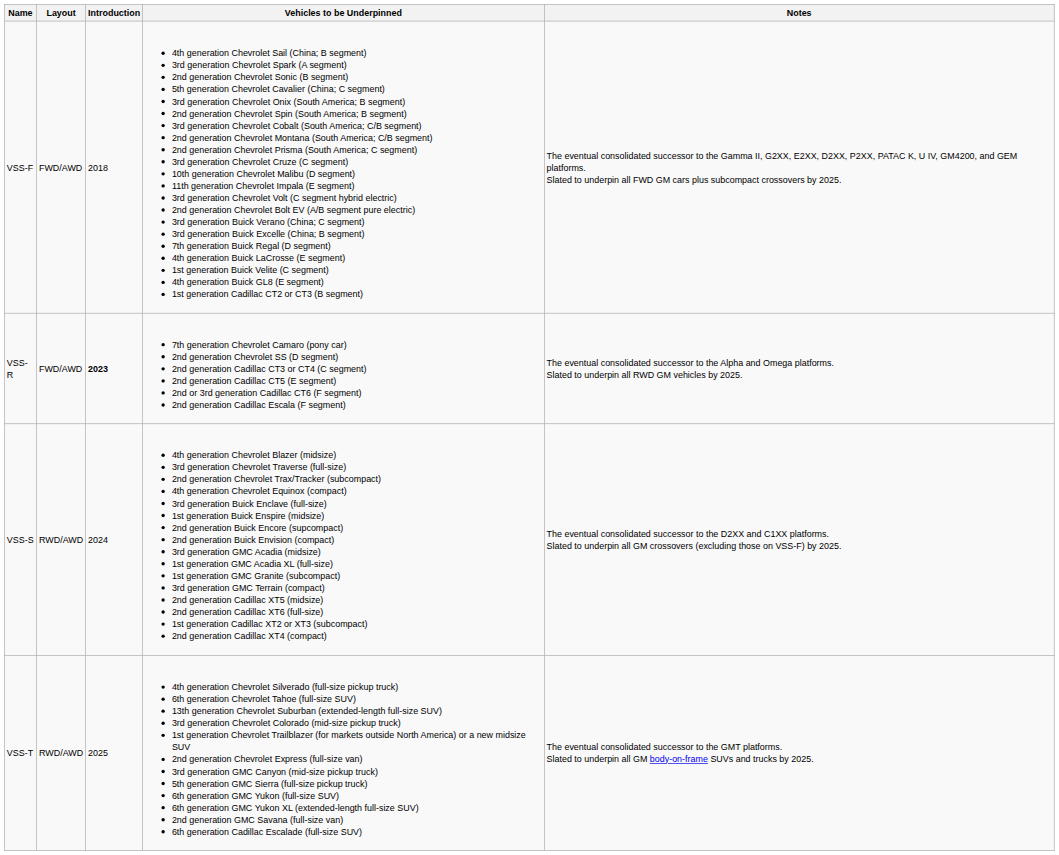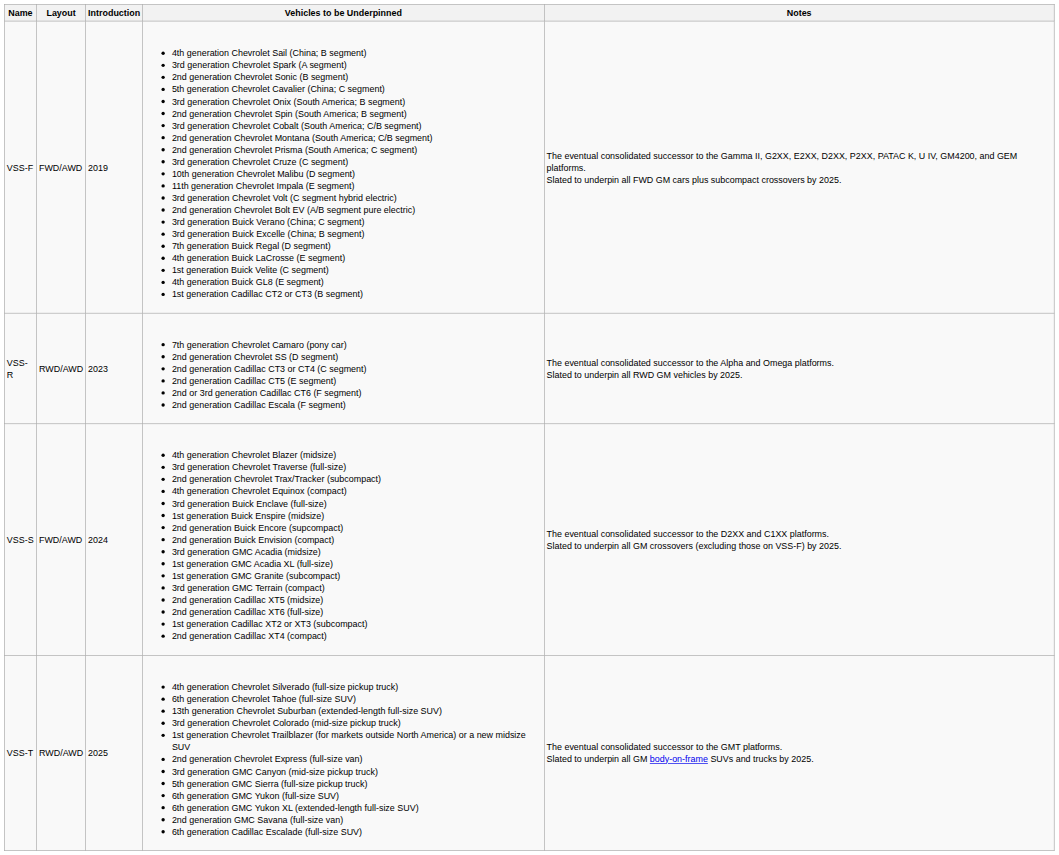 <table class="wikitable">
 <tr>
 <th><small>Name</small></th>
 <th><small>Layout</small></th>
 <th><small>Introduction</small></th>
 <th><small>Vehicles to be Underpinned</small></th>
 <th><small>Notes</small></th>
 </tr>
 <tr>
 <td><small>VSS-F</small></td>
 <td><small>FWD/AWD</small></td>
-<td><small>2018</small></td>
+<td><small>2019</small></td>
 <td><br><ul><li><small>4th generation Chevrolet Sail (China; B segment)</small></li><li><small>3rd generation Chevrolet Spark (A segment)</small></li><li><small>2nd generation Chevrolet Sonic (B segment)</small></li><li><small>5th generation Chevrolet Cavalier (China; C segment)</small></li><li><small>3rd generation Chevrolet Onix (South America; B segment)</small></li><li><small>2nd generation Chevrolet Spin (South America; B segment)</small></li><li><small>3rd generation Chevrolet Cobalt (South America; C/B segment)</small></li><li><small>2nd generation Chevrolet Montana (South America; C/B segment)</small></li><li><small>2nd generation Chevrolet Prisma (South America; C segment)</small></li><li><small>3rd generation Chevrolet Cruze (C segment)</small></li><li><small>10th generation Chevrolet Malibu (D segment)</small></li><li><small>11th generation Chevrolet Impala (E segment)</small></li><li><small>3rd generation Chevrolet Volt (C segment hybrid electric)</small></li><li><small>2nd generation Chevrolet Bolt EV (A/B segment pure electric)</small></li><li><small>3rd generation Buick Verano (China; C segment)</small></li><li><small>3rd generation Buick Excelle (China; B segment)</small></li><li><small>7th generation Buick Regal (D segment)</small></li><li><small>4th generation Buick LaCrosse (E segment)</small></li><li><small>1st generation Buick Velite (C segment)</small></li><li><small>4th generation Buick GL8 (E segment)</small></li><li><small>1st generation Cadillac CT2 or CT3 (B segment)</small></li></ul></td>
 <td><small>The eventual consolidated successor to the Gamma II, G2XX, E2XX, D2XX, P2XX, PATAC K, U IV, GM4200, and GEM platforms.</small><br><small>Slated to underpin all FWD GM cars plus subcompact crossovers by 2025.</small></td>
 </tr>
 <tr>
 <td><small>VSS-R</small></td>
-<td><small>FWD/AWD</small></td>
-<td><strong><small>2023</small></strong></td>
+<td><small>RWD/AWD</small></td>
+<td><small>2023</small></td>
 <td><br><ul><li><small>7th generation Chevrolet Camaro (pony car)</small></li><li><small>2nd generation Chevrolet SS (D segment)</small></li><li><small>2nd generation Cadillac CT3 or CT4 (C segment)</small></li><li><small>2nd generation Cadillac CT5 (E segment)</small></li><li><small>2nd or 3rd generation Cadillac CT6 (F segment)</small></li><li><small>2nd generation Cadillac Escala (F segment)</small></li></ul></td>
 <td><small>The eventual consolidated successor to the Alpha and Omega platforms.</small><br><small>Slated to underpin all RWD GM vehicles by 2025.</small></td>
 </tr>
 <tr>
 <td><small>VSS-S</small></td>
-<td><small>RWD/AWD</small></td>
+<td><small>FWD/AWD</small></td>
 <td><small>2024</small></td>
 <td><br><ul><li><small>4th generation Chevrolet Blazer (midsize)</small></li><li><small>3rd generation Chevrolet Traverse (full-size)</small></li><li><small>2nd generation Chevrolet Trax/Tracker (subcompact)</small></li><li><small>4th generation Chevrolet Equinox (compact)</small></li><li><small>3rd generation Buick Enclave (full-size)</small></li><li><small>1st generation Buick Enspire (midsize)</small></li><li><small>2nd generation Buick Encore (supcompact)</small></li><li><small>2nd generation Buick Envision (compact)</small></li><li><small>3rd generation GMC Acadia (midsize)</small></li><li><small>1st generation GMC Acadia XL (full-size)</small></li><li><small>1st generation GMC Granite (subcompact)</small></li><li><small>3rd generation GMC Terrain (compact)</small></li><li><small>2nd generation Cadillac XT5 (midsize)</small></li><li><small>2nd generation Cadillac XT6 (full-size)</small></li><li><small>1st generation Cadillac XT2 or XT3 (subcompact)</small></li><li><small>2nd generation Cadillac XT4 (compact)</small></li></ul></td>
 <td><small>The eventual consolidated successor to the D2XX and C1XX platforms.</small><br><small>Slated to underpin all GM crossovers (excluding those on VSS-F) by 2025.</small></td>
 </tr>
 <tr>
 <td><small>VSS-T</small></td>
 <td><small>RWD/AWD</small></td>
 <td><small>2025</small></td>
 <td><br><ul><li><small>4th generation Chevrolet Silverado (full-size pickup truck)</small></li><li><small>6th generation Chevrolet Tahoe (full-size SUV)</small></li><li><small>13th generation Chevrolet Suburban (extended-length full-size SUV)</small></li><li><small>3rd generation Chevrolet Colorado (mid-size pickup truck)</small></li><li><small>1st generation Chevrolet Trailblazer (for markets outside North America) or a new midsize SUV</small></li><li><small>2nd generation Chevrolet Express (full-size van)</small></li><li><small>3rd generation GMC Canyon (mid-size pickup truck)</small></li><li><small>5th generation GMC Sierra (full-size pickup truck)</small></li><li><small>6th generation GMC Yukon (full-size SUV)</small></li><li><small>6th generation GMC Yukon XL (extended-length full-size SUV)</small></li><li><small>2nd generation GMC Savana (full-size van)</small></li><li><small>6th generation Cadillac Escalade (full-size SUV)</small></li></ul></td>
 <td><small>The eventual consolidated successor to the GMT platforms.</small><br><small>Slated to underpin all GM <a href='#'>body-on-frame</a> SUVs and trucks by 2025.</small></td>
 </tr>
 </table>
